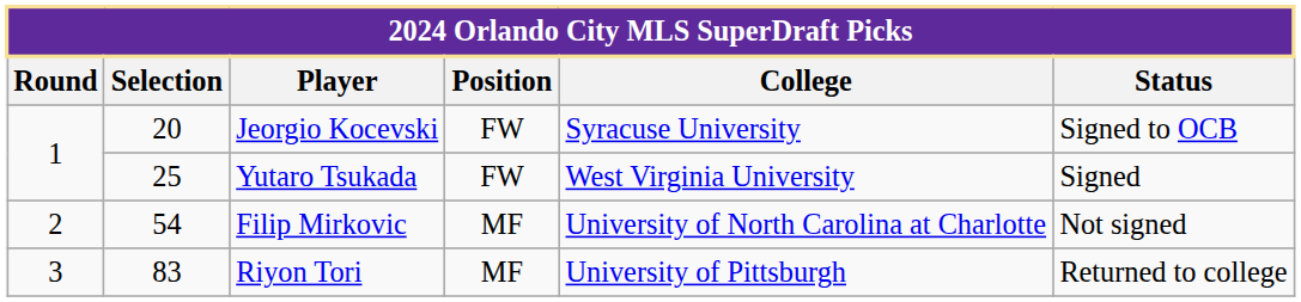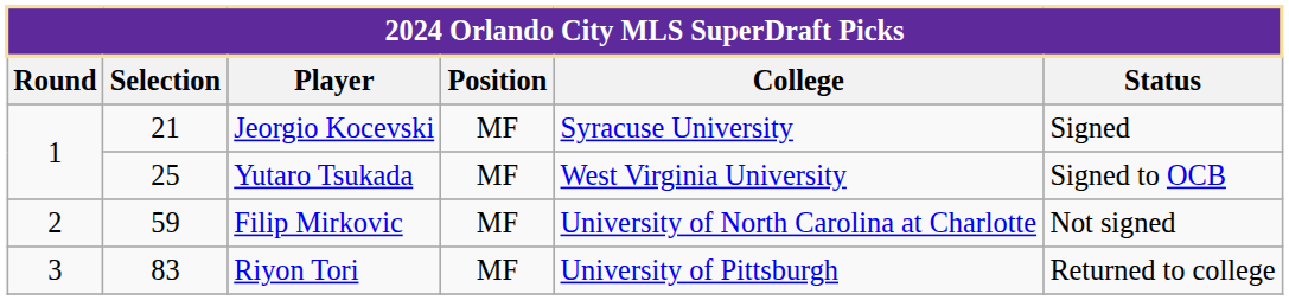 <table class="wikitable" style="text-align:left; font-size:95%;">
 <tr>
 <th colspan="6" style="background:#5E299A; color:white; border:2px solid #F8E196;" scope="col">2024 Orlando City MLS SuperDraft Picks</th>
 </tr>
 <tr>
 <th>Round</th>
 <th>Selection</th>
 <th>Player</th>
 <th>Position</th>
 <th>College</th>
 <th>Status</th>
 </tr>
 <tr>
 <td rowspan="2" align="center">1</td>
-<td align="center">20</td>
+<td align="center">21</td>
 <td>  <a href='#'>Jeorgio Kocevski</a></td>
-<td align="center">FW</td>
+<td align="center">MF</td>
 <td> <a href='#'>Syracuse University</a></td>
-<td>Signed to <a href='#'>OCB</a></td>
+<td>Signed</td>
 </tr>
 <tr>
 <td align="center">25</td>
 <td> <a href='#'>Yutaro Tsukada</a></td>
-<td align="center">FW</td>
+<td align="center">MF</td>
 <td> <a href='#'>West Virginia University</a></td>
-<td>Signed</td>
+<td>Signed to <a href='#'>OCB</a></td>
 </tr>
 <tr>
 <td align="center">2</td>
-<td align="center">54</td>
+<td align="center">59</td>
 <td> <a href='#'>Filip Mirkovic</a></td>
 <td align="center">MF</td>
 <td> <a href='#'>University of North Carolina at Charlotte</a></td>
 <td>Not signed</td>
 </tr>
 <tr>
 <td align="center">3</td>
 <td align="center">83</td>
 <td> <a href='#'>Riyon Tori</a></td>
 <td align="center">MF</td>
 <td> <a href='#'>University of Pittsburgh</a></td>
 <td>Returned to college</td>
 </tr>
 </table>
